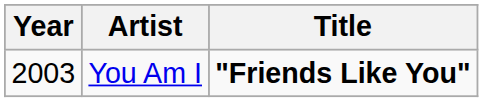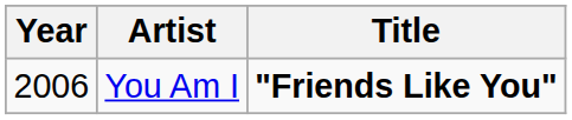 <table class="wikitable">
 <tr>
 <th>Year</th>
 <th>Artist</th>
 <th>Title</th>
 </tr>
 <tr>
-<td>2003</td>
+<td>2006</td>
 <td><a href='#'>You Am I</a></td>
 <td><strong>"Friends Like You"</strong></td>
 </tr>
 </table>
